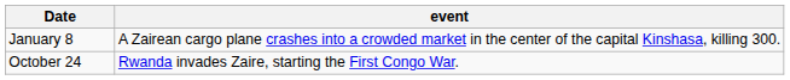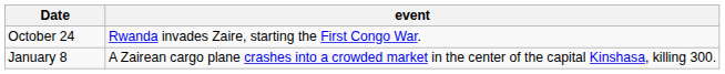 <table class=wikitable>
 <tr>
 <th style="width:7em">Date</th>
 <th>event</th>
 </tr>
 <tr>
+<td>October 24</td>
+<td><a href='#'>Rwanda</a> invades Zaire, starting the <a href='#'>First Congo War</a>.</td>
+</tr>
+<tr>
 <td>January 8</td>
 <td>A Zairean cargo plane <a href='#'>crashes into a crowded market</a> in the center of the capital <a href='#'>Kinshasa</a>, killing 300.</td>
 </tr>
-<tr>
-<td>October 24</td>
-<td><a href='#'>Rwanda</a> invades Zaire, starting the <a href='#'>First Congo War</a>.</td>
-</tr>
 </table>
